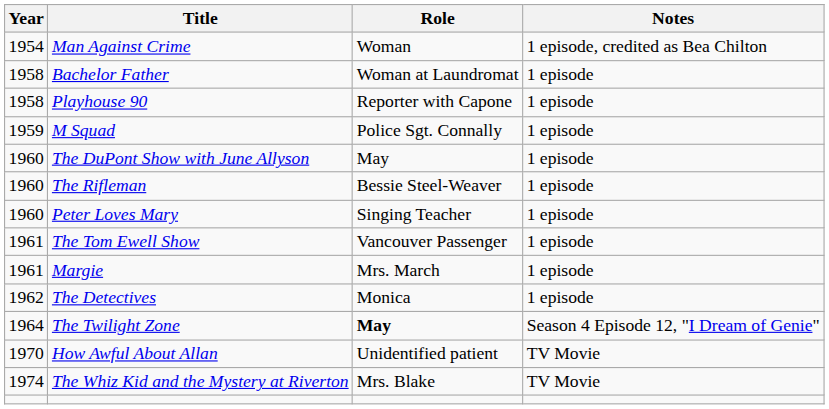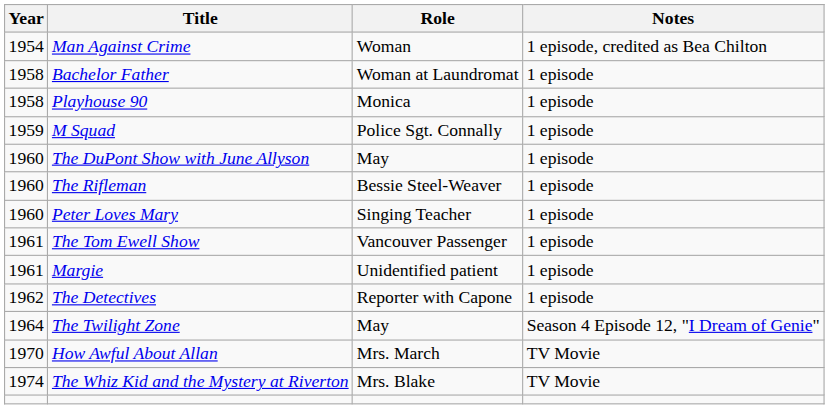 <table class="wikitable sortable">
 <tr>
 <th>Year</th>
 <th>Title</th>
 <th>Role</th>
 <th>Notes</th>
 </tr>
 <tr>
 <td>1954</td>
 <td><em><a href='#'>Man Against Crime</a></em></td>
 <td>Woman</td>
 <td>1 episode, credited as Bea Chilton</td>
 </tr>
 <tr>
 <td>1958</td>
 <td><a href='#'><em>Bachelor Father</em></a></td>
 <td>Woman at Laundromat</td>
 <td>1 episode</td>
 </tr>
 <tr>
 <td>1958</td>
 <td><em><a href='#'>Playhouse 90</a></em></td>
-<td>Reporter with Capone</td>
+<td>Monica</td>
 <td>1 episode</td>
 </tr>
 <tr>
 <td>1959</td>
 <td><em><a href='#'>M Squad</a></em></td>
 <td>Police Sgt. Connally</td>
 <td>1 episode</td>
 </tr>
 <tr>
 <td>1960</td>
 <td><em><a href='#'>The DuPont Show with June Allyson</a></em></td>
 <td>May</td>
 <td>1 episode</td>
 </tr>
 <tr>
 <td>1960</td>
 <td><em><a href='#'>The Rifleman</a></em></td>
 <td>Bessie Steel-Weaver</td>
 <td>1 episode</td>
 </tr>
 <tr>
 <td>1960</td>
 <td><em><a href='#'>Peter Loves Mary</a></em></td>
 <td>Singing Teacher</td>
 <td>1 episode</td>
 </tr>
 <tr>
 <td>1961</td>
 <td><em><a href='#'>The Tom Ewell Show</a></em></td>
 <td>Vancouver Passenger</td>
 <td>1 episode</td>
 </tr>
 <tr>
 <td>1961</td>
 <td><a href='#'><em>Margie</em></a></td>
-<td>Mrs. March</td>
+<td>Unidentified patient</td>
 <td>1 episode</td>
 </tr>
 <tr>
 <td>1962</td>
 <td><a href='#'><em>The Detectives</em></a></td>
-<td>Monica</td>
+<td>Reporter with Capone</td>
 <td>1 episode</td>
 </tr>
 <tr>
 <td>1964</td>
 <td><a href='#'><em>The Twilight Zone</em></a></td>
-<td><strong>May</strong></td>
+<td>May</td>
 <td>Season 4 Episode 12, "<a href='#'>I Dream of Genie</a>"</td>
 </tr>
 <tr>
 <td>1970</td>
 <td><em><a href='#'>How Awful About Allan</a></em></td>
-<td>Unidentified patient</td>
+<td>Mrs. March</td>
 <td>TV Movie</td>
 </tr>
 <tr>
 <td>1974</td>
 <td><em><a href='#'>The Whiz Kid and the Mystery at Riverton</a></em></td>
 <td>Mrs. Blake</td>
 <td>TV Movie</td>
 </tr>
 <tr>
 <td></td>
 <td></td>
 <td></td>
 <td></td>
 </tr>
 </table>
